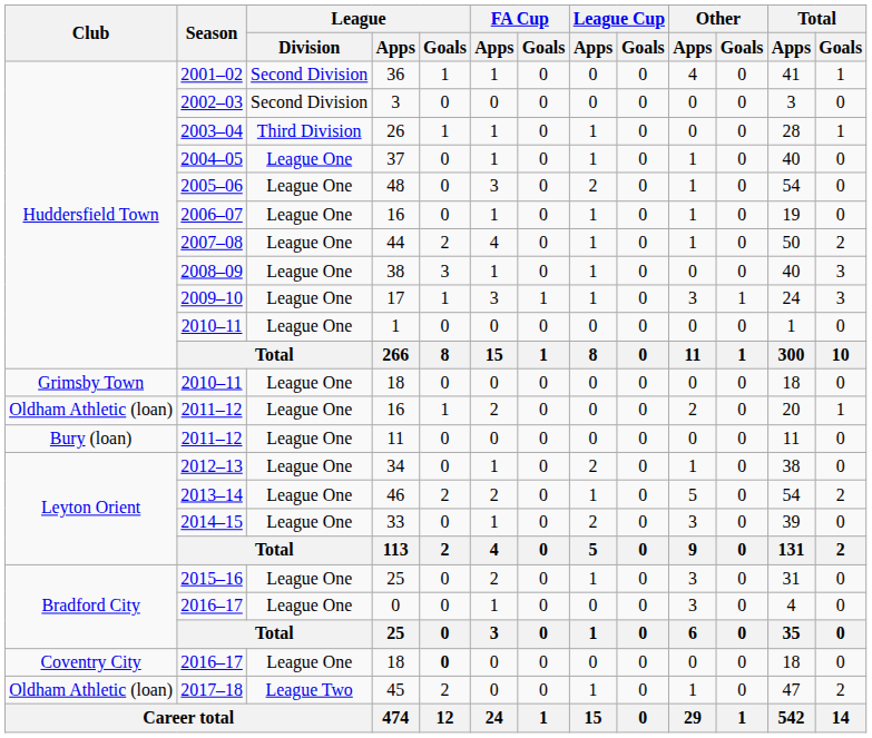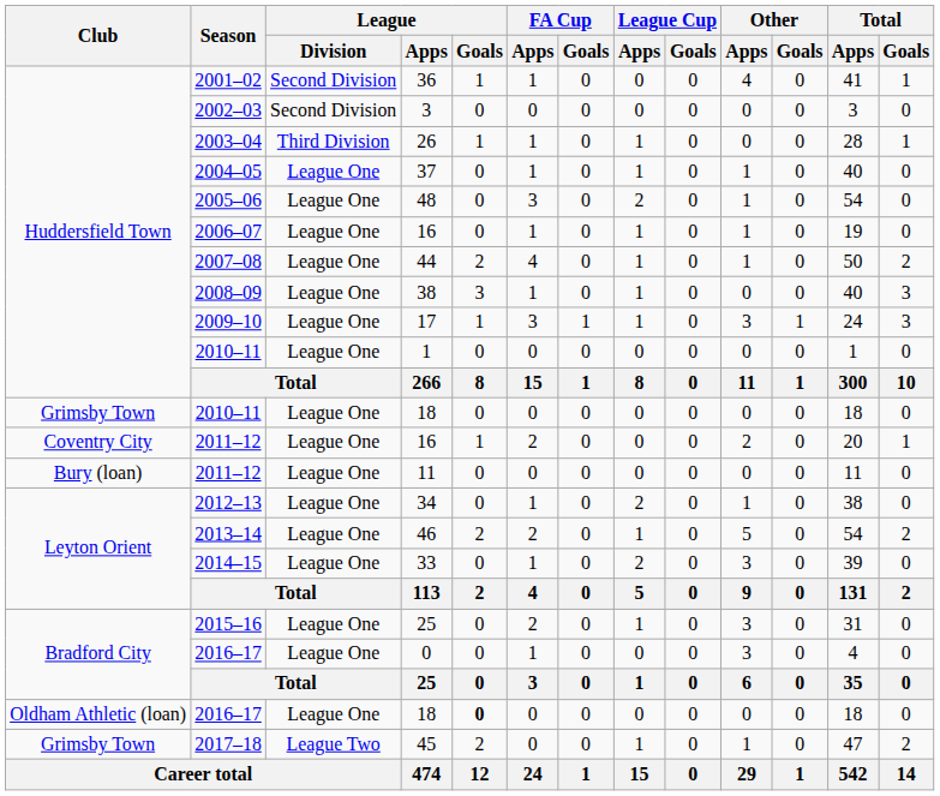 <table class="wikitable" style="text-align:center">
 <tr>
 <th rowspan="2">Club</th>
 <th rowspan="2">Season</th>
 <th colspan="3">League</th>
 <th colspan="2"><a href='#'>FA Cup</a></th>
 <th colspan="2"><a href='#'>League Cup</a></th>
 <th colspan="2">Other</th>
 <th colspan="2">Total</th>
 </tr>
 <tr>
 <th>Division</th>
 <th>Apps</th>
 <th>Goals</th>
 <th>Apps</th>
 <th>Goals</th>
 <th>Apps</th>
 <th>Goals</th>
 <th>Apps</th>
 <th>Goals</th>
 <th>Apps</th>
 <th>Goals</th>
 </tr>
 <tr>
 <td rowspan="11"><a href='#'>Huddersfield Town</a></td>
 <td><a href='#'>2001–02</a></td>
 <td><a href='#'>Second Division</a></td>
 <td>36</td>
 <td>1</td>
 <td>1</td>
 <td>0</td>
 <td>0</td>
 <td>0</td>
 <td>4</td>
 <td>0</td>
 <td>41</td>
 <td>1</td>
 </tr>
 <tr>
 <td><a href='#'>2002–03</a></td>
 <td>Second Division</td>
 <td>3</td>
 <td>0</td>
 <td>0</td>
 <td>0</td>
 <td>0</td>
 <td>0</td>
 <td>0</td>
 <td>0</td>
 <td>3</td>
 <td>0</td>
 </tr>
 <tr>
 <td><a href='#'>2003–04</a></td>
 <td><a href='#'>Third Division</a></td>
 <td>26</td>
 <td>1</td>
 <td>1</td>
 <td>0</td>
 <td>1</td>
 <td>0</td>
 <td>0</td>
 <td>0</td>
 <td>28</td>
 <td>1</td>
 </tr>
 <tr>
 <td><a href='#'>2004–05</a></td>
 <td><a href='#'>League One</a></td>
 <td>37</td>
 <td>0</td>
 <td>1</td>
 <td>0</td>
 <td>1</td>
 <td>0</td>
 <td>1</td>
 <td>0</td>
 <td>40</td>
 <td>0</td>
 </tr>
 <tr>
 <td><a href='#'>2005–06</a></td>
 <td>League One</td>
 <td>48</td>
 <td>0</td>
 <td>3</td>
 <td>0</td>
 <td>2</td>
 <td>0</td>
 <td>1</td>
 <td>0</td>
 <td>54</td>
 <td>0</td>
 </tr>
 <tr>
 <td><a href='#'>2006–07</a></td>
 <td>League One</td>
 <td>16</td>
 <td>0</td>
 <td>1</td>
 <td>0</td>
 <td>1</td>
 <td>0</td>
 <td>1</td>
 <td>0</td>
 <td>19</td>
 <td>0</td>
 </tr>
 <tr>
 <td><a href='#'>2007–08</a></td>
 <td>League One</td>
 <td>44</td>
 <td>2</td>
 <td>4</td>
 <td>0</td>
 <td>1</td>
 <td>0</td>
 <td>1</td>
 <td>0</td>
 <td>50</td>
 <td>2</td>
 </tr>
 <tr>
 <td><a href='#'>2008–09</a></td>
 <td>League One</td>
 <td>38</td>
 <td>3</td>
 <td>1</td>
 <td>0</td>
 <td>1</td>
 <td>0</td>
 <td>0</td>
 <td>0</td>
 <td>40</td>
 <td>3</td>
 </tr>
 <tr>
 <td><a href='#'>2009–10</a></td>
 <td>League One</td>
 <td>17</td>
 <td>1</td>
 <td>3</td>
 <td>1</td>
 <td>1</td>
 <td>0</td>
 <td>3</td>
 <td>1</td>
 <td>24</td>
 <td>3</td>
 </tr>
 <tr>
 <td><a href='#'>2010–11</a></td>
 <td>League One</td>
 <td>1</td>
 <td>0</td>
 <td>0</td>
 <td>0</td>
 <td>0</td>
 <td>0</td>
 <td>0</td>
 <td>0</td>
 <td>1</td>
 <td>0</td>
 </tr>
 <tr>
 <th colspan="2">Total</th>
 <th>266</th>
 <th>8</th>
 <th>15</th>
 <th>1</th>
 <th>8</th>
 <th>0</th>
 <th>11</th>
 <th>1</th>
 <th>300</th>
 <th>10</th>
 </tr>
 <tr>
 <td><a href='#'>Grimsby Town</a></td>
 <td><a href='#'>2010–11</a></td>
 <td>League One</td>
 <td>18</td>
 <td>0</td>
 <td>0</td>
 <td>0</td>
 <td>0</td>
 <td>0</td>
 <td>0</td>
 <td>0</td>
 <td>18</td>
 <td>0</td>
 </tr>
 <tr>
-<td><a href='#'>Oldham Athletic</a> (loan)</td>
+<td><a href='#'>Coventry City</a></td>
 <td><a href='#'>2011–12</a></td>
 <td>League One</td>
 <td>16</td>
 <td>1</td>
 <td>2</td>
 <td>0</td>
 <td>0</td>
 <td>0</td>
 <td>2</td>
 <td>0</td>
 <td>20</td>
 <td>1</td>
 </tr>
 <tr>
 <td><a href='#'>Bury</a> (loan)</td>
 <td><a href='#'>2011–12</a></td>
 <td>League One</td>
 <td>11</td>
 <td>0</td>
 <td>0</td>
 <td>0</td>
 <td>0</td>
 <td>0</td>
 <td>0</td>
 <td>0</td>
 <td>11</td>
 <td>0</td>
 </tr>
 <tr>
 <td rowspan="4"><a href='#'>Leyton Orient</a></td>
 <td><a href='#'>2012–13</a></td>
 <td>League One</td>
 <td>34</td>
 <td>0</td>
 <td>1</td>
 <td>0</td>
 <td>2</td>
 <td>0</td>
 <td>1</td>
 <td>0</td>
 <td>38</td>
 <td>0</td>
 </tr>
 <tr>
 <td><a href='#'>2013–14</a></td>
 <td>League One</td>
 <td>46</td>
 <td>2</td>
 <td>2</td>
 <td>0</td>
 <td>1</td>
 <td>0</td>
 <td>5</td>
 <td>0</td>
 <td>54</td>
 <td>2</td>
 </tr>
 <tr>
 <td><a href='#'>2014–15</a></td>
 <td>League One</td>
 <td>33</td>
 <td>0</td>
 <td>1</td>
 <td>0</td>
 <td>2</td>
 <td>0</td>
 <td>3</td>
 <td>0</td>
 <td>39</td>
 <td>0</td>
 </tr>
 <tr>
 <th colspan="2">Total</th>
 <th>113</th>
 <th>2</th>
 <th>4</th>
 <th>0</th>
 <th>5</th>
 <th>0</th>
 <th>9</th>
 <th>0</th>
 <th>131</th>
 <th>2</th>
 </tr>
 <tr>
 <td rowspan="3"><a href='#'>Bradford City</a></td>
 <td><a href='#'>2015–16</a></td>
 <td>League One</td>
 <td>25</td>
 <td>0</td>
 <td>2</td>
 <td>0</td>
 <td>1</td>
 <td>0</td>
 <td>3</td>
 <td>0</td>
 <td>31</td>
 <td>0</td>
 </tr>
 <tr>
 <td><a href='#'>2016–17</a></td>
 <td>League One</td>
 <td>0</td>
 <td>0</td>
 <td>1</td>
 <td>0</td>
 <td>0</td>
 <td>0</td>
 <td>3</td>
 <td>0</td>
 <td>4</td>
 <td>0</td>
 </tr>
 <tr>
 <th colspan="2">Total</th>
 <th>25</th>
 <th>0</th>
 <th>3</th>
 <th>0</th>
 <th>1</th>
 <th>0</th>
 <th>6</th>
 <th>0</th>
 <th>35</th>
 <th>0</th>
 </tr>
 <tr>
-<td><a href='#'>Coventry City</a></td>
+<td><a href='#'>Oldham Athletic</a> (loan)</td>
 <td><a href='#'>2016–17</a></td>
 <td>League One</td>
 <td>18</td>
 <td><strong>0</strong></td>
 <td>0</td>
 <td>0</td>
 <td>0</td>
 <td>0</td>
 <td>0</td>
 <td>0</td>
 <td>18</td>
 <td>0</td>
 </tr>
 <tr>
-<td><a href='#'>Oldham Athletic</a> (loan)</td>
+<td><a href='#'>Grimsby Town</a></td>
 <td><a href='#'>2017–18</a></td>
 <td><a href='#'>League Two</a></td>
 <td>45</td>
 <td>2</td>
 <td>0</td>
 <td>0</td>
 <td>1</td>
 <td>0</td>
 <td>1</td>
 <td>0</td>
 <td>47</td>
 <td>2</td>
 </tr>
 <tr>
 <th colspan="3">Career total</th>
 <th>474</th>
 <th>12</th>
 <th>24</th>
 <th>1</th>
 <th>15</th>
 <th>0</th>
 <th>29</th>
 <th>1</th>
 <th>542</th>
 <th>14</th>
 </tr>
 </table>
